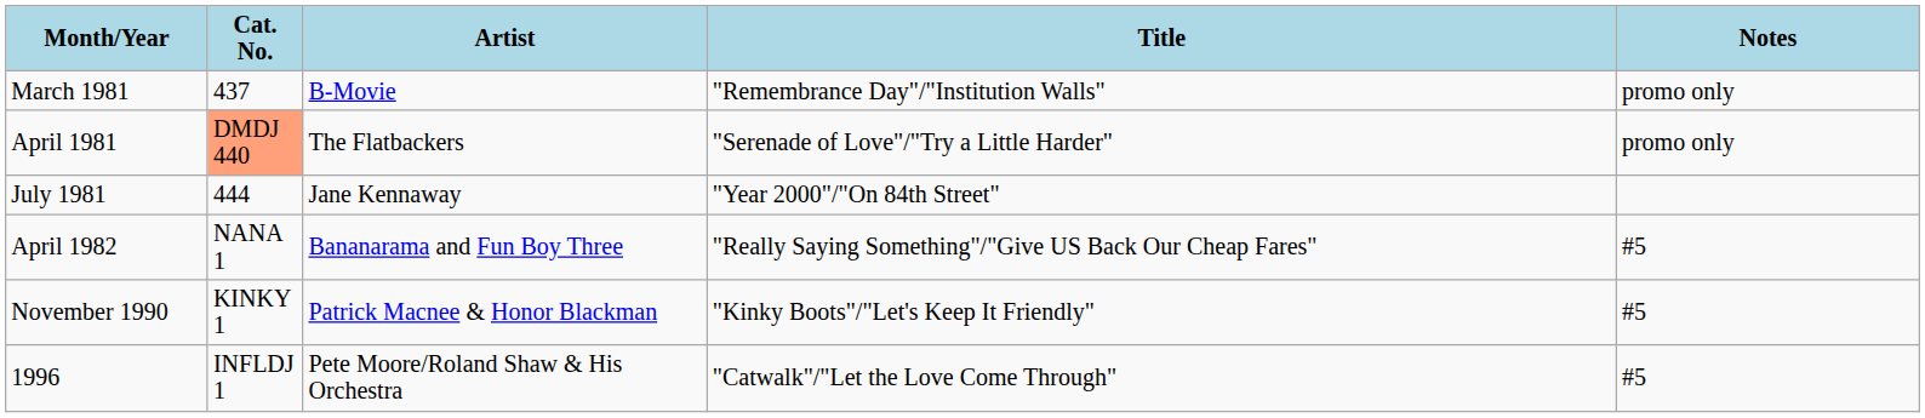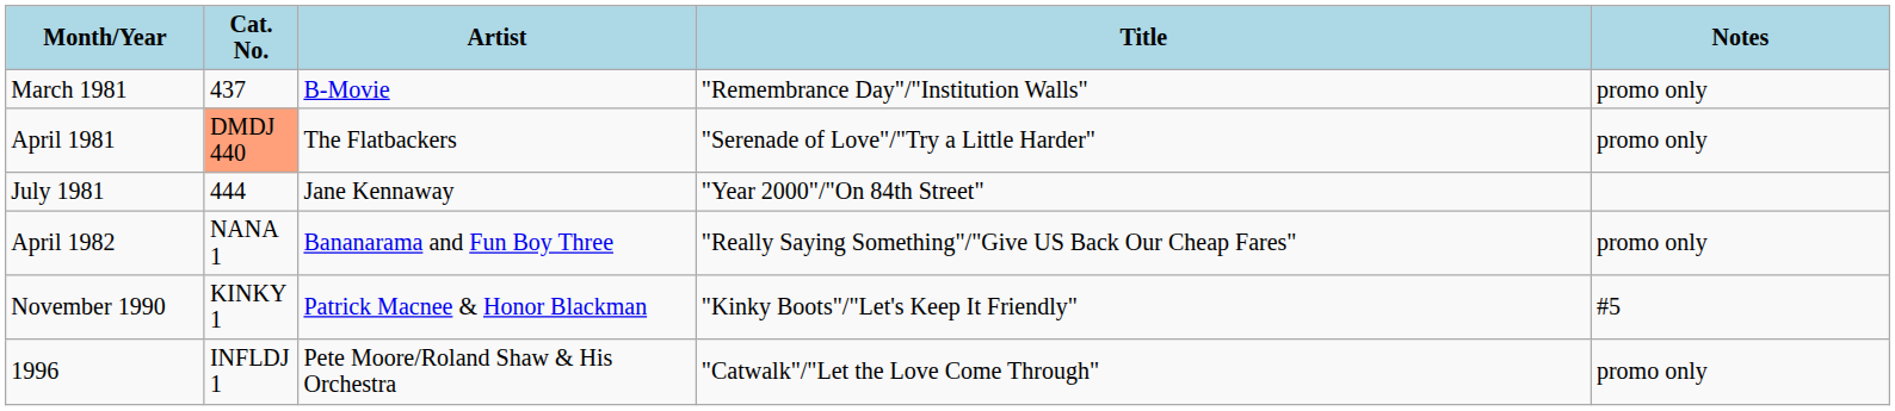 <table class="wikitable" style="width:100%;">
 <tr>
 <th style="background:LightBlue; color:Black; font-weight:bold; text-align:center; width:10%;">Month/Year</th>
 <th style="background:LightBlue; color:Black; font-weight:bold; text-align:center; width:3%;">Cat.<br>No.</th>
 <th style="background:LightBlue; color:Black; font-weight:bold; text-align:center; width:20%;">Artist</th>
 <th style="background:LightBlue; color:Black; font-weight:bold; text-align:center; width:45%;">Title</th>
 <th style="background:LightBlue; color:Black; font-weight:bold; text-align:center; width:15%;">Notes</th>
 </tr>
 <tr>
 <td>March 1981</td>
 <td>437</td>
 <td><a href='#'>B-Movie</a></td>
 <td>"Remembrance Day"/"Institution Walls"</td>
 <td>promo only</td>
 </tr>
 <tr>
 <td>April 1981</td>
 <td style="background: lightsalmon;">DMDJ 440</td>
 <td>The Flatbackers</td>
 <td>"Serenade of Love"/"Try a Little Harder"</td>
 <td>promo only</td>
 </tr>
 <tr>
 <td>July 1981</td>
 <td>444</td>
 <td>Jane Kennaway</td>
 <td>"Year 2000"/"On 84th Street"</td>
 <td></td>
 </tr>
 <tr>
 <td>April 1982</td>
 <td>NANA 1</td>
 <td><a href='#'>Bananarama</a> and <a href='#'>Fun Boy Three</a></td>
 <td>"Really Saying Something"/"Give US Back Our Cheap Fares"</td>
-<td>#5</td>
+<td>promo only</td>
 </tr>
 <tr>
 <td>November 1990</td>
 <td>KINKY 1</td>
 <td><a href='#'>Patrick Macnee</a> & <a href='#'>Honor Blackman</a></td>
 <td>"Kinky Boots"/"Let's Keep It Friendly"</td>
 <td>#5</td>
 </tr>
 <tr>
 <td>1996</td>
 <td>INFLDJ 1</td>
 <td>Pete Moore/Roland Shaw & His Orchestra</td>
 <td>"Catwalk"/"Let the Love Come Through"</td>
-<td>#5</td>
+<td>promo only</td>
 </tr>
 </table>
